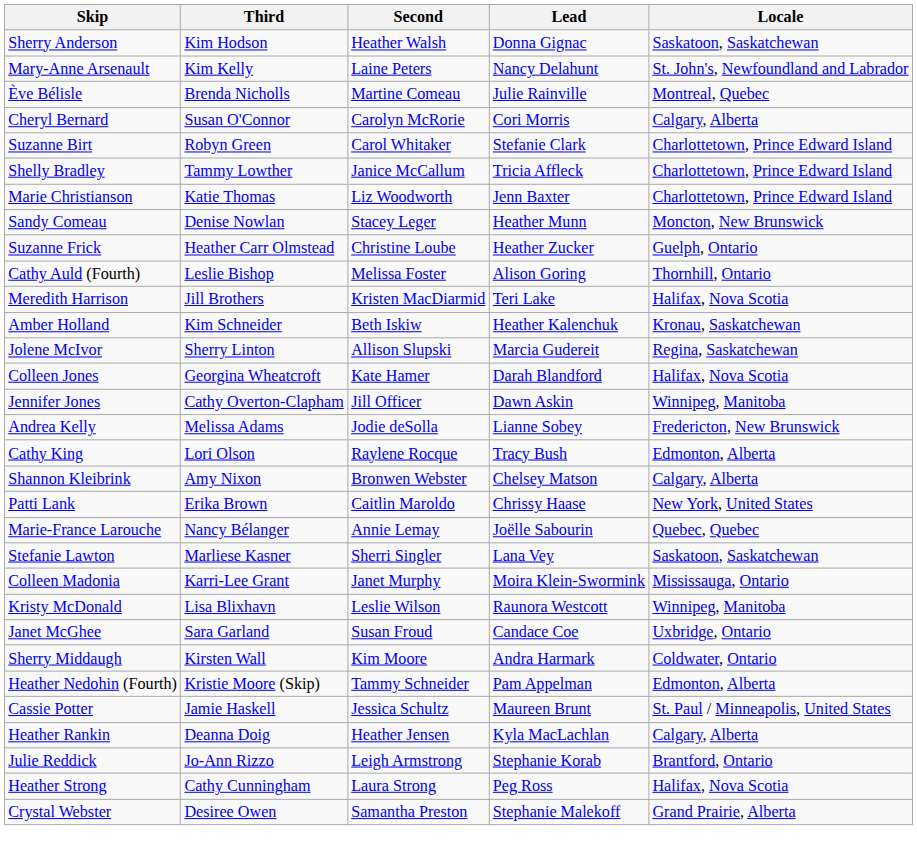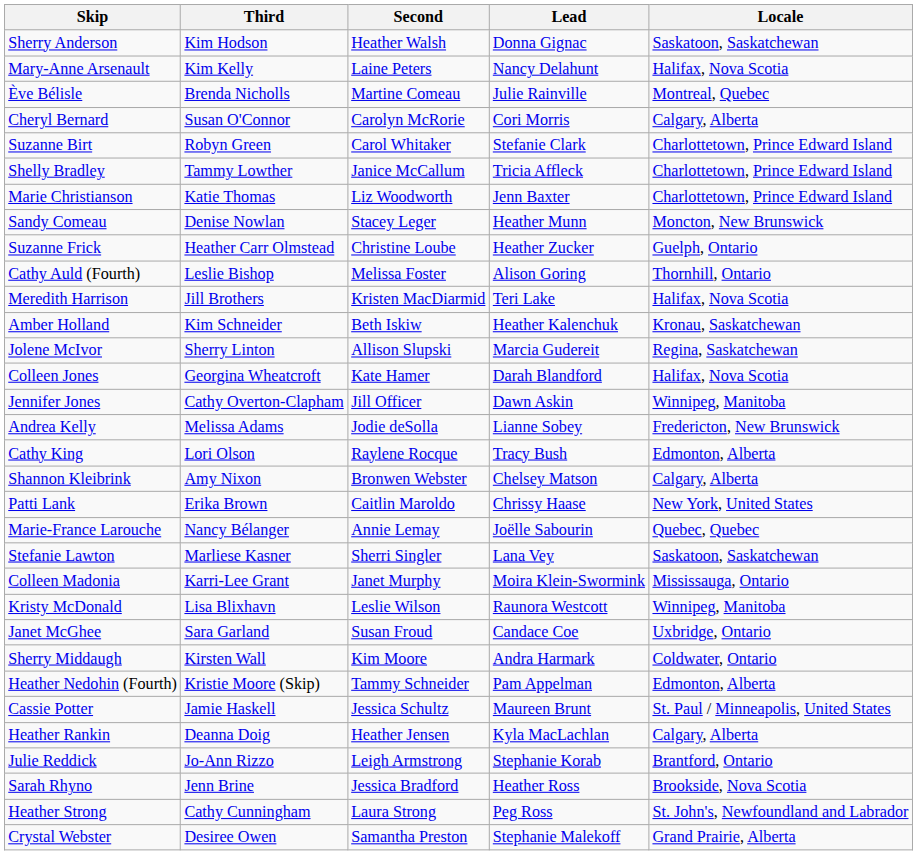 <table class=wikitable>
 <tr>
 <th>Skip</th>
 <th>Third</th>
 <th>Second</th>
 <th>Lead</th>
 <th>Locale</th>
 </tr>
 <tr>
 <td><a href='#'>Sherry Anderson</a></td>
 <td><a href='#'>Kim Hodson</a></td>
 <td><a href='#'>Heather Walsh</a></td>
 <td><a href='#'>Donna Gignac</a></td>
 <td> <a href='#'>Saskatoon</a>, <a href='#'>Saskatchewan</a></td>
 </tr>
 <tr>
 <td><a href='#'>Mary-Anne Arsenault</a></td>
 <td><a href='#'>Kim Kelly</a></td>
 <td><a href='#'>Laine Peters</a></td>
 <td><a href='#'>Nancy Delahunt</a></td>
-<td> <a href='#'>St. John's</a>, <a href='#'>Newfoundland and Labrador</a></td>
+<td> <a href='#'>Halifax</a>, <a href='#'>Nova Scotia</a></td>
 </tr>
 <tr>
 <td><a href='#'>Ève Bélisle</a></td>
 <td><a href='#'>Brenda Nicholls</a></td>
 <td><a href='#'>Martine Comeau</a></td>
 <td><a href='#'>Julie Rainville</a></td>
 <td> <a href='#'>Montreal</a>, <a href='#'>Quebec</a></td>
 </tr>
 <tr>
 <td><a href='#'>Cheryl Bernard</a></td>
 <td><a href='#'>Susan O'Connor</a></td>
 <td><a href='#'>Carolyn McRorie</a></td>
 <td><a href='#'>Cori Morris</a></td>
 <td> <a href='#'>Calgary</a>, <a href='#'>Alberta</a></td>
 </tr>
 <tr>
 <td><a href='#'>Suzanne Birt</a></td>
 <td><a href='#'>Robyn Green</a></td>
 <td><a href='#'>Carol Whitaker</a></td>
 <td><a href='#'>Stefanie Clark</a></td>
 <td> <a href='#'>Charlottetown</a>, <a href='#'>Prince Edward Island</a></td>
 </tr>
 <tr>
 <td><a href='#'>Shelly Bradley</a></td>
 <td><a href='#'>Tammy Lowther</a></td>
 <td><a href='#'>Janice McCallum</a></td>
 <td><a href='#'>Tricia Affleck</a></td>
 <td> <a href='#'>Charlottetown</a>, <a href='#'>Prince Edward Island</a></td>
 </tr>
 <tr>
 <td><a href='#'>Marie Christianson</a></td>
 <td><a href='#'>Katie Thomas</a></td>
 <td><a href='#'>Liz Woodworth</a></td>
 <td><a href='#'>Jenn Baxter</a></td>
 <td> <a href='#'>Charlottetown</a>, <a href='#'>Prince Edward Island</a></td>
 </tr>
 <tr>
 <td><a href='#'>Sandy Comeau</a></td>
 <td><a href='#'>Denise Nowlan</a></td>
 <td><a href='#'>Stacey Leger</a></td>
 <td><a href='#'>Heather Munn</a></td>
 <td> <a href='#'>Moncton</a>, <a href='#'>New Brunswick</a></td>
 </tr>
 <tr>
 <td><a href='#'>Suzanne Frick</a></td>
 <td><a href='#'>Heather Carr Olmstead</a></td>
 <td><a href='#'>Christine Loube</a></td>
 <td><a href='#'>Heather Zucker</a></td>
 <td> <a href='#'>Guelph</a>, <a href='#'>Ontario</a></td>
 </tr>
 <tr>
 <td><a href='#'>Cathy Auld</a> (Fourth)</td>
 <td><a href='#'>Leslie Bishop</a></td>
 <td><a href='#'>Melissa Foster</a></td>
 <td><a href='#'>Alison Goring</a></td>
 <td> <a href='#'>Thornhill</a>, <a href='#'>Ontario</a></td>
 </tr>
 <tr>
 <td><a href='#'>Meredith Harrison</a></td>
 <td><a href='#'>Jill Brothers</a></td>
 <td><a href='#'>Kristen MacDiarmid</a></td>
 <td><a href='#'>Teri Lake</a></td>
 <td> <a href='#'>Halifax</a>, <a href='#'>Nova Scotia</a></td>
 </tr>
 <tr>
 <td><a href='#'>Amber Holland</a></td>
 <td><a href='#'>Kim Schneider</a></td>
 <td><a href='#'>Beth Iskiw</a></td>
 <td><a href='#'>Heather Kalenchuk</a></td>
 <td> <a href='#'>Kronau</a>, <a href='#'>Saskatchewan</a></td>
 </tr>
 <tr>
 <td><a href='#'>Jolene McIvor</a></td>
 <td><a href='#'>Sherry Linton</a></td>
 <td><a href='#'>Allison Slupski</a></td>
 <td><a href='#'>Marcia Gudereit</a></td>
 <td> <a href='#'>Regina</a>, <a href='#'>Saskatchewan</a></td>
 </tr>
 <tr>
 <td><a href='#'>Colleen Jones</a></td>
 <td><a href='#'>Georgina Wheatcroft</a></td>
 <td><a href='#'>Kate Hamer</a></td>
 <td><a href='#'>Darah Blandford</a></td>
 <td> <a href='#'>Halifax</a>, <a href='#'>Nova Scotia</a></td>
 </tr>
 <tr>
 <td><a href='#'>Jennifer Jones</a></td>
 <td><a href='#'>Cathy Overton-Clapham</a></td>
 <td><a href='#'>Jill Officer</a></td>
 <td><a href='#'>Dawn Askin</a></td>
 <td> <a href='#'>Winnipeg</a>, <a href='#'>Manitoba</a></td>
 </tr>
 <tr>
 <td><a href='#'>Andrea Kelly</a></td>
 <td><a href='#'>Melissa Adams</a></td>
 <td><a href='#'>Jodie deSolla</a></td>
 <td><a href='#'>Lianne Sobey</a></td>
 <td> <a href='#'>Fredericton</a>, <a href='#'>New Brunswick</a></td>
 </tr>
 <tr>
 <td><a href='#'>Cathy King</a></td>
 <td><a href='#'>Lori Olson</a></td>
 <td><a href='#'>Raylene Rocque</a></td>
 <td><a href='#'>Tracy Bush</a></td>
 <td> <a href='#'>Edmonton</a>, <a href='#'>Alberta</a></td>
 </tr>
 <tr>
 <td><a href='#'>Shannon Kleibrink</a></td>
 <td><a href='#'>Amy Nixon</a></td>
 <td><a href='#'>Bronwen Webster</a></td>
 <td><a href='#'>Chelsey Matson</a></td>
 <td> <a href='#'>Calgary</a>, <a href='#'>Alberta</a></td>
 </tr>
 <tr>
 <td><a href='#'>Patti Lank</a></td>
 <td><a href='#'>Erika Brown</a></td>
 <td><a href='#'>Caitlin Maroldo</a></td>
 <td><a href='#'>Chrissy Haase</a></td>
 <td> <a href='#'>New York</a>, <a href='#'>United States</a></td>
 </tr>
 <tr>
 <td><a href='#'>Marie-France Larouche</a></td>
 <td><a href='#'>Nancy Bélanger</a></td>
 <td><a href='#'>Annie Lemay</a></td>
 <td><a href='#'>Joëlle Sabourin</a></td>
 <td> <a href='#'>Quebec</a>, <a href='#'>Quebec</a></td>
 </tr>
 <tr>
 <td><a href='#'>Stefanie Lawton</a></td>
 <td><a href='#'>Marliese Kasner</a></td>
 <td><a href='#'>Sherri Singler</a></td>
 <td><a href='#'>Lana Vey</a></td>
 <td> <a href='#'>Saskatoon</a>, <a href='#'>Saskatchewan</a></td>
 </tr>
 <tr>
 <td><a href='#'>Colleen Madonia</a></td>
 <td><a href='#'>Karri-Lee Grant</a></td>
 <td><a href='#'>Janet Murphy</a></td>
 <td><a href='#'>Moira Klein-Swormink</a></td>
 <td> <a href='#'>Mississauga</a>, <a href='#'>Ontario</a></td>
 </tr>
 <tr>
 <td><a href='#'>Kristy McDonald</a></td>
 <td><a href='#'>Lisa Blixhavn</a></td>
 <td><a href='#'>Leslie Wilson</a></td>
 <td><a href='#'>Raunora Westcott</a></td>
 <td> <a href='#'>Winnipeg</a>, <a href='#'>Manitoba</a></td>
 </tr>
 <tr>
 <td><a href='#'>Janet McGhee</a></td>
 <td><a href='#'>Sara Garland</a></td>
 <td><a href='#'>Susan Froud</a></td>
 <td><a href='#'>Candace Coe</a></td>
 <td> <a href='#'>Uxbridge</a>, <a href='#'>Ontario</a></td>
 </tr>
 <tr>
 <td><a href='#'>Sherry Middaugh</a></td>
 <td><a href='#'>Kirsten Wall</a></td>
 <td><a href='#'>Kim Moore</a></td>
 <td><a href='#'>Andra Harmark</a></td>
 <td> <a href='#'>Coldwater</a>, <a href='#'>Ontario</a></td>
 </tr>
 <tr>
 <td><a href='#'>Heather Nedohin</a> (Fourth)</td>
 <td><a href='#'>Kristie Moore</a> (Skip)</td>
 <td><a href='#'>Tammy Schneider</a></td>
 <td><a href='#'>Pam Appelman</a></td>
 <td> <a href='#'>Edmonton</a>, <a href='#'>Alberta</a></td>
 </tr>
 <tr>
 <td><a href='#'>Cassie Potter</a></td>
 <td><a href='#'>Jamie Haskell</a></td>
 <td><a href='#'>Jessica Schultz</a></td>
 <td><a href='#'>Maureen Brunt</a></td>
 <td> <a href='#'>St. Paul</a> / <a href='#'>Minneapolis</a>, <a href='#'>United States</a></td>
 </tr>
 <tr>
 <td><a href='#'>Heather Rankin</a></td>
 <td><a href='#'>Deanna Doig</a></td>
 <td><a href='#'>Heather Jensen</a></td>
 <td><a href='#'>Kyla MacLachlan</a></td>
 <td> <a href='#'>Calgary</a>, <a href='#'>Alberta</a></td>
 </tr>
 <tr>
 <td><a href='#'>Julie Reddick</a></td>
 <td><a href='#'>Jo-Ann Rizzo</a></td>
 <td><a href='#'>Leigh Armstrong</a></td>
 <td><a href='#'>Stephanie Korab</a></td>
 <td> <a href='#'>Brantford</a>, <a href='#'>Ontario</a></td>
 </tr>
 <tr>
+<td><a href='#'>Sarah Rhyno</a></td>
+<td><a href='#'>Jenn Brine</a></td>
+<td><a href='#'>Jessica Bradford</a></td>
+<td><a href='#'>Heather Ross</a></td>
+<td> <a href='#'>Brookside</a>, <a href='#'>Nova Scotia</a></td>
+</tr>
+<tr>
 <td><a href='#'>Heather Strong</a></td>
 <td><a href='#'>Cathy Cunningham</a></td>
 <td><a href='#'>Laura Strong</a></td>
 <td><a href='#'>Peg Ross</a></td>
-<td> <a href='#'>Halifax</a>, <a href='#'>Nova Scotia</a></td>
+<td> <a href='#'>St. John's</a>, <a href='#'>Newfoundland and Labrador</a></td>
 </tr>
 <tr>
 <td><a href='#'>Crystal Webster</a></td>
 <td><a href='#'>Desiree Owen</a></td>
 <td><a href='#'>Samantha Preston</a></td>
 <td><a href='#'>Stephanie Malekoff</a></td>
 <td> <a href='#'>Grand Prairie</a>, <a href='#'>Alberta</a></td>
 </tr>
 </table>
